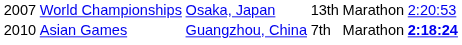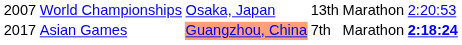 <table>
 <tr>
 <td>2007</td>
 <td><a href='#'>World Championships</a></td>
 <td><a href='#'>Osaka, Japan</a></td>
 <td>13th</td>
 <td>Marathon</td>
 <td><a href='#'>2:20:53</a></td>
 </tr>
 <tr>
-<td>2010</td>
+<td>2017</td>
 <td><a href='#'>Asian Games</a></td>
-<td><a href='#'>Guangzhou, China</a></td>
+<td style="background: lightsalmon;"><a href='#'>Guangzhou, China</a></td>
 <td>7th</td>
 <td>Marathon</td>
 <td><strong><a href='#'>2:18:24</a></strong></td>
 </tr>
 </table>
